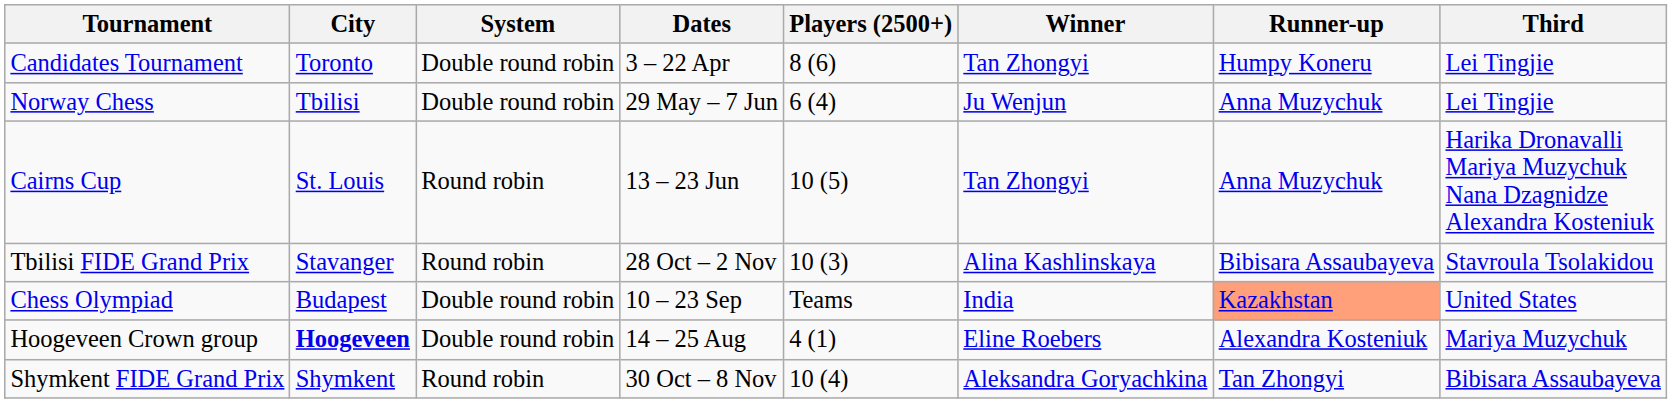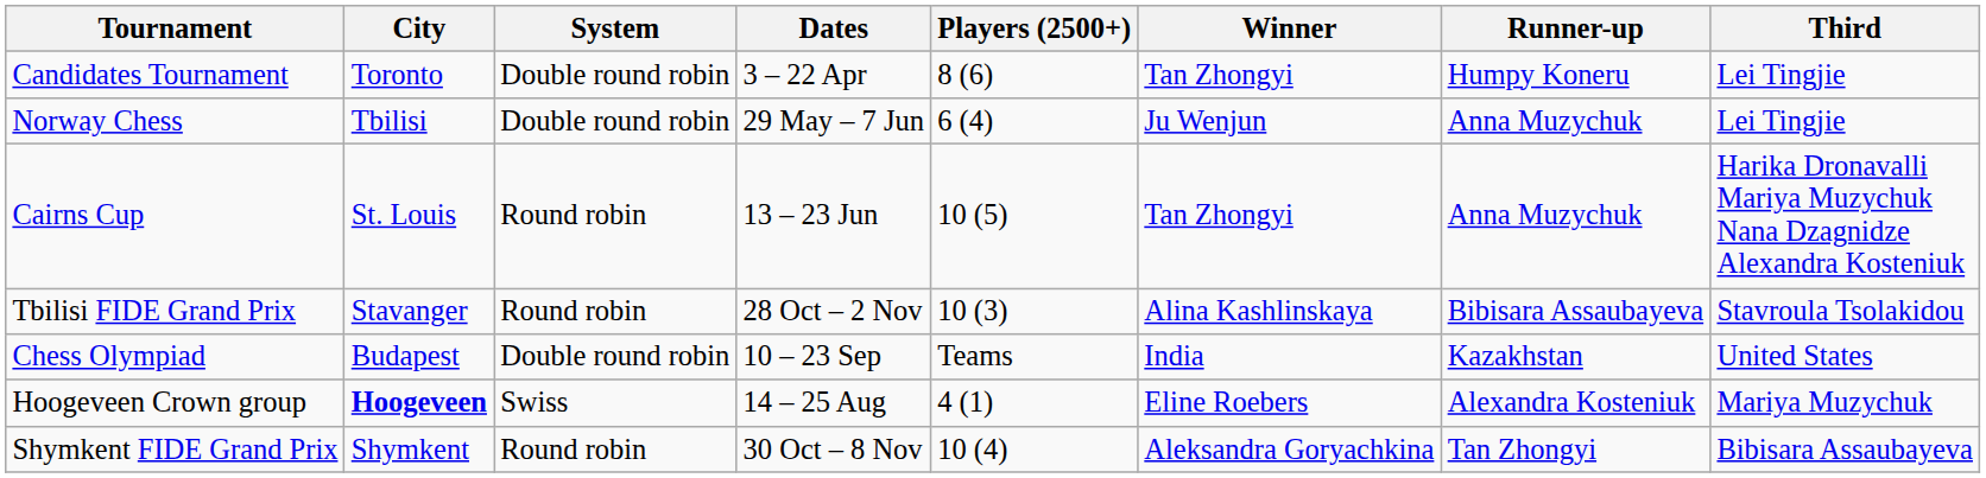 <table class="wikitable">
 <tr>
 <th>Tournament</th>
 <th>City</th>
 <th>System</th>
 <th>Dates</th>
 <th>Players (2500+)</th>
 <th>Winner</th>
 <th>Runner-up</th>
 <th>Third</th>
 </tr>
 <tr>
 <td><a href='#'>Candidates Tournament</a></td>
 <td> <a href='#'>Toronto</a></td>
 <td>Double round robin</td>
 <td>3 – 22 Apr</td>
 <td>8 (6)</td>
 <td> <a href='#'>Tan Zhongyi</a></td>
 <td> <a href='#'>Humpy Koneru</a></td>
 <td> <a href='#'>Lei Tingjie</a></td>
 </tr>
 <tr>
 <td><a href='#'>Norway Chess</a></td>
 <td> <a href='#'>Tbilisi</a></td>
 <td>Double round robin</td>
 <td>29 May – 7 Jun</td>
 <td>6 (4)</td>
 <td> <a href='#'>Ju Wenjun</a></td>
 <td> <a href='#'>Anna Muzychuk</a></td>
 <td> <a href='#'>Lei Tingjie</a></td>
 </tr>
 <tr>
 <td><a href='#'>Cairns Cup</a></td>
 <td> <a href='#'>St. Louis</a></td>
 <td>Round robin</td>
 <td>13 – 23 Jun</td>
 <td>10 (5)</td>
 <td> <a href='#'>Tan Zhongyi</a></td>
 <td> <a href='#'>Anna Muzychuk</a></td>
 <td> <a href='#'>Harika Dronavalli</a><br> <a href='#'>Mariya Muzychuk</a><br> <a href='#'>Nana Dzagnidze</a><br> <a href='#'>Alexandra Kosteniuk</a></td>
 </tr>
 <tr>
 <td>Tbilisi <a href='#'>FIDE Grand Prix</a></td>
 <td> <a href='#'>Stavanger</a></td>
 <td>Round robin</td>
 <td>28 Oct – 2 Nov</td>
 <td>10 (3)</td>
 <td> <a href='#'>Alina Kashlinskaya</a></td>
 <td> <a href='#'>Bibisara Assaubayeva</a></td>
 <td> <a href='#'>Stavroula Tsolakidou</a></td>
 </tr>
 <tr>
 <td><a href='#'>Chess Olympiad</a></td>
 <td> <a href='#'>Budapest</a></td>
 <td>Double round robin</td>
 <td>10 – 23 Sep</td>
 <td>Teams</td>
 <td> <a href='#'>India</a></td>
-<td style="background: lightsalmon;"> <a href='#'>Kazakhstan</a></td>
+<td> <a href='#'>Kazakhstan</a></td>
 <td> <a href='#'>United States</a></td>
 </tr>
 <tr>
 <td>Hoogeveen Crown group</td>
 <td><strong> <a href='#'>Hoogeveen</a></strong></td>
-<td>Double round robin</td>
+<td>Swiss</td>
 <td>14 – 25 Aug</td>
 <td>4 (1)</td>
 <td> <a href='#'>Eline Roebers</a></td>
 <td> <a href='#'>Alexandra Kosteniuk</a></td>
 <td> <a href='#'>Mariya Muzychuk</a></td>
 </tr>
 <tr>
 <td>Shymkent <a href='#'>FIDE Grand Prix</a></td>
 <td> <a href='#'>Shymkent</a></td>
 <td>Round robin</td>
 <td>30 Oct – 8 Nov</td>
 <td>10 (4)</td>
 <td> <a href='#'>Aleksandra Goryachkina</a></td>
 <td> <a href='#'>Tan Zhongyi</a></td>
 <td> <a href='#'>Bibisara Assaubayeva</a></td>
 </tr>
 </table>
